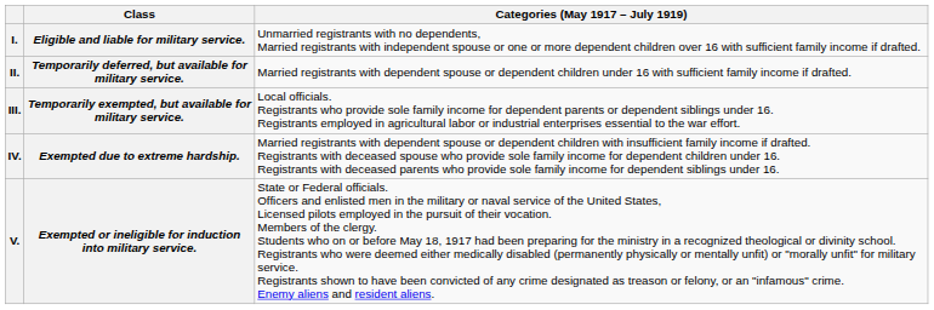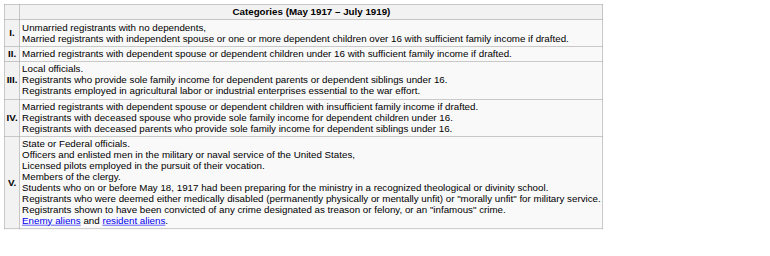 <table class="wikitable">
 <tr>
 <th></th>
-<th width=25%>Class</th>
 <th>Categories (May 1917 – July 1919)</th>
 </tr>
 <tr>
 <th>I.</th>
-<th><em>Eligible and liable for military service.</em></th>
 <td>Unmarried registrants with no dependents,<br> Married registrants with independent spouse or one or more dependent children over 16 with sufficient family income if drafted.</td>
 </tr>
 <tr>
 <th>II.</th>
-<th><em>Temporarily deferred, but available for military service.</em></th>
 <td>Married registrants with dependent spouse or dependent children under 16 with sufficient family income if drafted.</td>
 </tr>
 <tr>
 <th>III.</th>
-<th><em>Temporarily exempted, but available for military service.</em></th>
 <td>Local officials.<br> Registrants who provide sole family income for dependent parents or dependent siblings under 16.<br>Registrants employed in agricultural labor or industrial enterprises essential to the war effort.</td>
 </tr>
 <tr>
 <th>IV.</th>
-<th><em>Exempted due to extreme hardship.</em></th>
 <td>Married registrants with dependent spouse or dependent children with insufficient family income if drafted.<br> Registrants with deceased spouse who provide sole family income for dependent children under 16.<br> Registrants with deceased parents who provide sole family income for dependent siblings under 16.</td>
 </tr>
 <tr>
 <th>V.</th>
-<th><em>Exempted or ineligible for induction into military service.</em></th>
 <td>State or Federal officials.<br>Officers and enlisted men in the military or naval service of the United States,<br>Licensed pilots employed in the pursuit of their vocation.<br>Members of the clergy.<br>Students who on or before May 18, 1917 had been preparing for the ministry in a recognized theological or divinity school.<br>Registrants who were deemed either medically disabled (permanently physically or mentally unfit) or "morally unfit" for military service.<br>Registrants shown to have been convicted of any crime designated as treason or felony, or an "infamous" crime.<br><a href='#'>Enemy aliens</a> and <a href='#'>resident aliens</a>.</td>
 </tr>
 </table>
